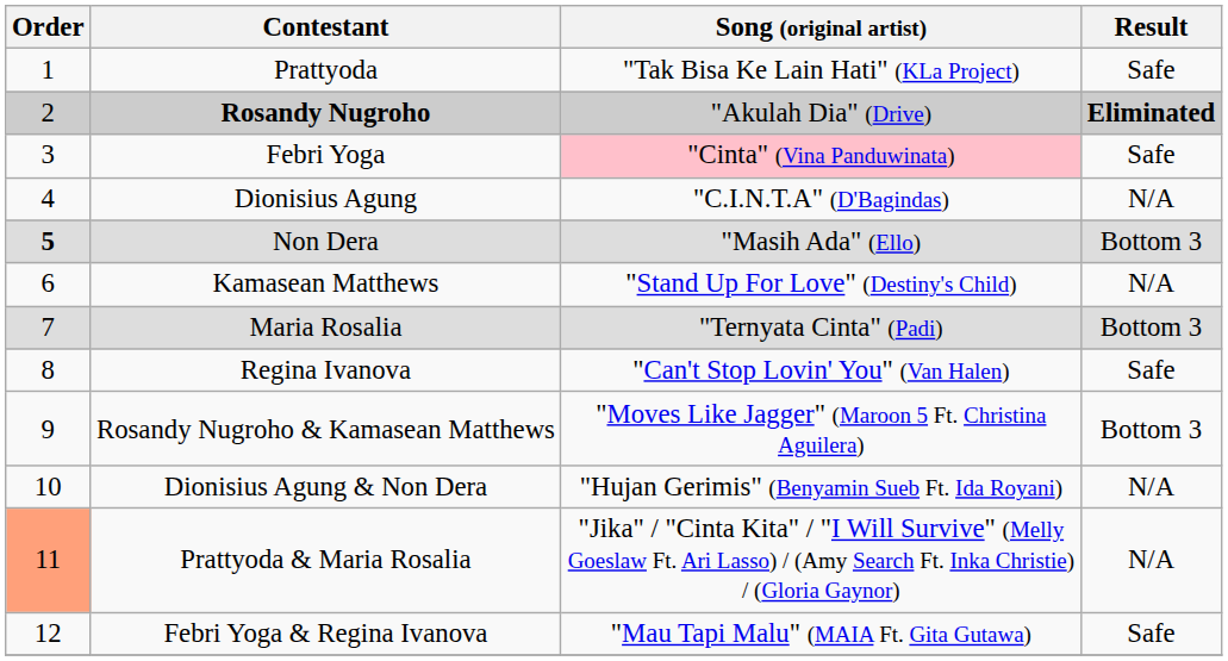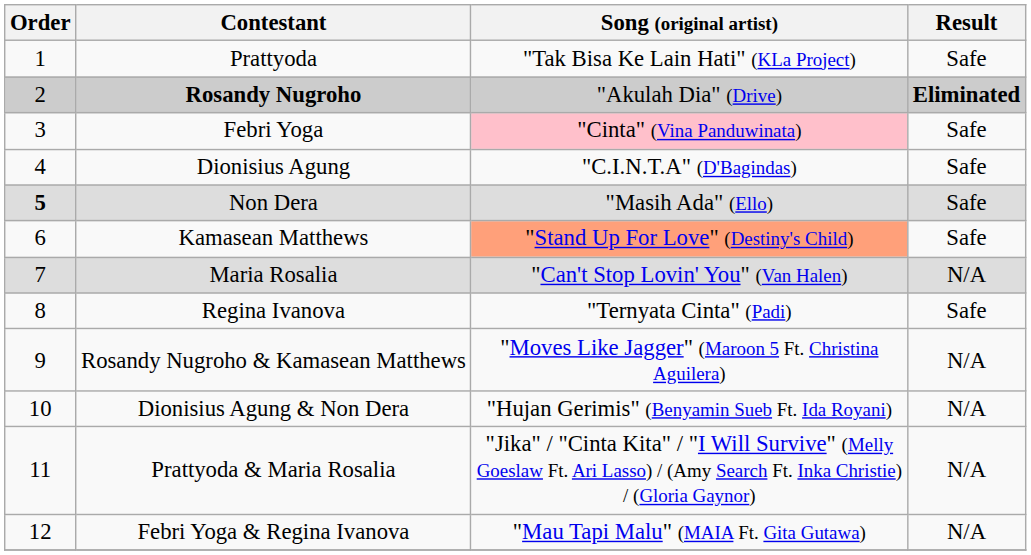 <table class="wikitable plainrowheaders" style="text-align:center;">
 <tr>
 <th scope="col">Order</th>
 <th scope="col">Contestant</th>
 <th style="width:300px;" scope="col">Song <small>(original artist)</small></th>
 <th scope="col">Result</th>
 </tr>
 <tr>
 <td>1</td>
 <td>Prattyoda</td>
 <td>"Tak Bisa Ke Lain Hati" <small>(<a href='#'>KLa Project</a>)</small></td>
 <td>Safe</td>
 </tr>
 <tr style="background:#ccc;">
 <td>2</td>
 <td><strong>Rosandy Nugroho</strong></td>
 <td>"Akulah Dia" <small>(<a href='#'>Drive</a>)</small></td>
 <td><strong>Eliminated</strong></td>
 </tr>
 <tr>
 <td>3</td>
 <td>Febri Yoga</td>
 <td style="background: pink;">"Cinta" <small>(<a href='#'>Vina Panduwinata</a>)</small></td>
 <td>Safe</td>
 </tr>
 <tr>
 <td>4</td>
 <td>Dionisius Agung</td>
 <td>"C.I.N.T.A" <small>(<a href='#'>D'Bagindas</a>)</small></td>
-<td>N/A</td>
+<td>Safe</td>
 </tr>
 <tr style="background:#ddd;">
 <td><strong>5</strong></td>
 <td>Non Dera</td>
 <td>"Masih Ada" <small>(<a href='#'>Ello</a>)</small></td>
-<td>Bottom 3</td>
+<td>Safe</td>
 </tr>
 <tr>
 <td>6</td>
 <td>Kamasean Matthews</td>
-<td>"<a href='#'>Stand Up For Love</a>" <small>(<a href='#'>Destiny's Child</a>)</small></td>
-<td>N/A</td>
+<td style="background: lightsalmon;">"<a href='#'>Stand Up For Love</a>" <small>(<a href='#'>Destiny's Child</a>)</small></td>
+<td>Safe</td>
 </tr>
 <tr style="background:#ddd;">
 <td>7</td>
 <td>Maria Rosalia</td>
-<td>"Ternyata Cinta" <small>(<a href='#'>Padi</a>)</small></td>
-<td>Bottom 3</td>
+<td>"<a href='#'>Can't Stop Lovin' You</a>" <small>(<a href='#'>Van Halen</a>)</small></td>
+<td>N/A</td>
 </tr>
 <tr>
 <td>8</td>
 <td>Regina Ivanova</td>
-<td>"<a href='#'>Can't Stop Lovin' You</a>" <small>(<a href='#'>Van Halen</a>)</small></td>
+<td>"Ternyata Cinta" <small>(<a href='#'>Padi</a>)</small></td>
 <td>Safe</td>
 </tr>
 <tr>
 <td>9</td>
 <td>Rosandy Nugroho & Kamasean Matthews</td>
 <td>"<a href='#'>Moves Like Jagger</a>" <small>(<a href='#'>Maroon 5</a> Ft. <a href='#'>Christina Aguilera</a>)</small></td>
-<td>Bottom 3</td>
+<td>N/A</td>
 </tr>
 <tr>
 <td>10</td>
 <td>Dionisius Agung & Non Dera</td>
 <td>"Hujan Gerimis" <small>(<a href='#'>Benyamin Sueb</a> Ft. <a href='#'>Ida Royani</a>)</small></td>
 <td>N/A</td>
 </tr>
 <tr>
-<td style="background: lightsalmon;">11</td>
+<td>11</td>
 <td>Prattyoda & Maria Rosalia</td>
 <td>"Jika" / "Cinta Kita" / "<a href='#'>I Will Survive</a>" <small>(<a href='#'>Melly Goeslaw</a> Ft. <a href='#'>Ari Lasso</a>) / (Amy <a href='#'>Search</a> Ft. <a href='#'>Inka Christie</a>) / (<a href='#'>Gloria Gaynor</a>)</small></td>
 <td>N/A</td>
 </tr>
 <tr>
 <td>12</td>
 <td>Febri Yoga & Regina Ivanova</td>
 <td>"<a href='#'>Mau Tapi Malu</a>" <small>(<a href='#'>MAIA</a> Ft. <a href='#'>Gita Gutawa</a>)</small></td>
-<td>Safe</td>
+<td>N/A</td>
 </tr>
 <tr>
 </tr>
 </table>
